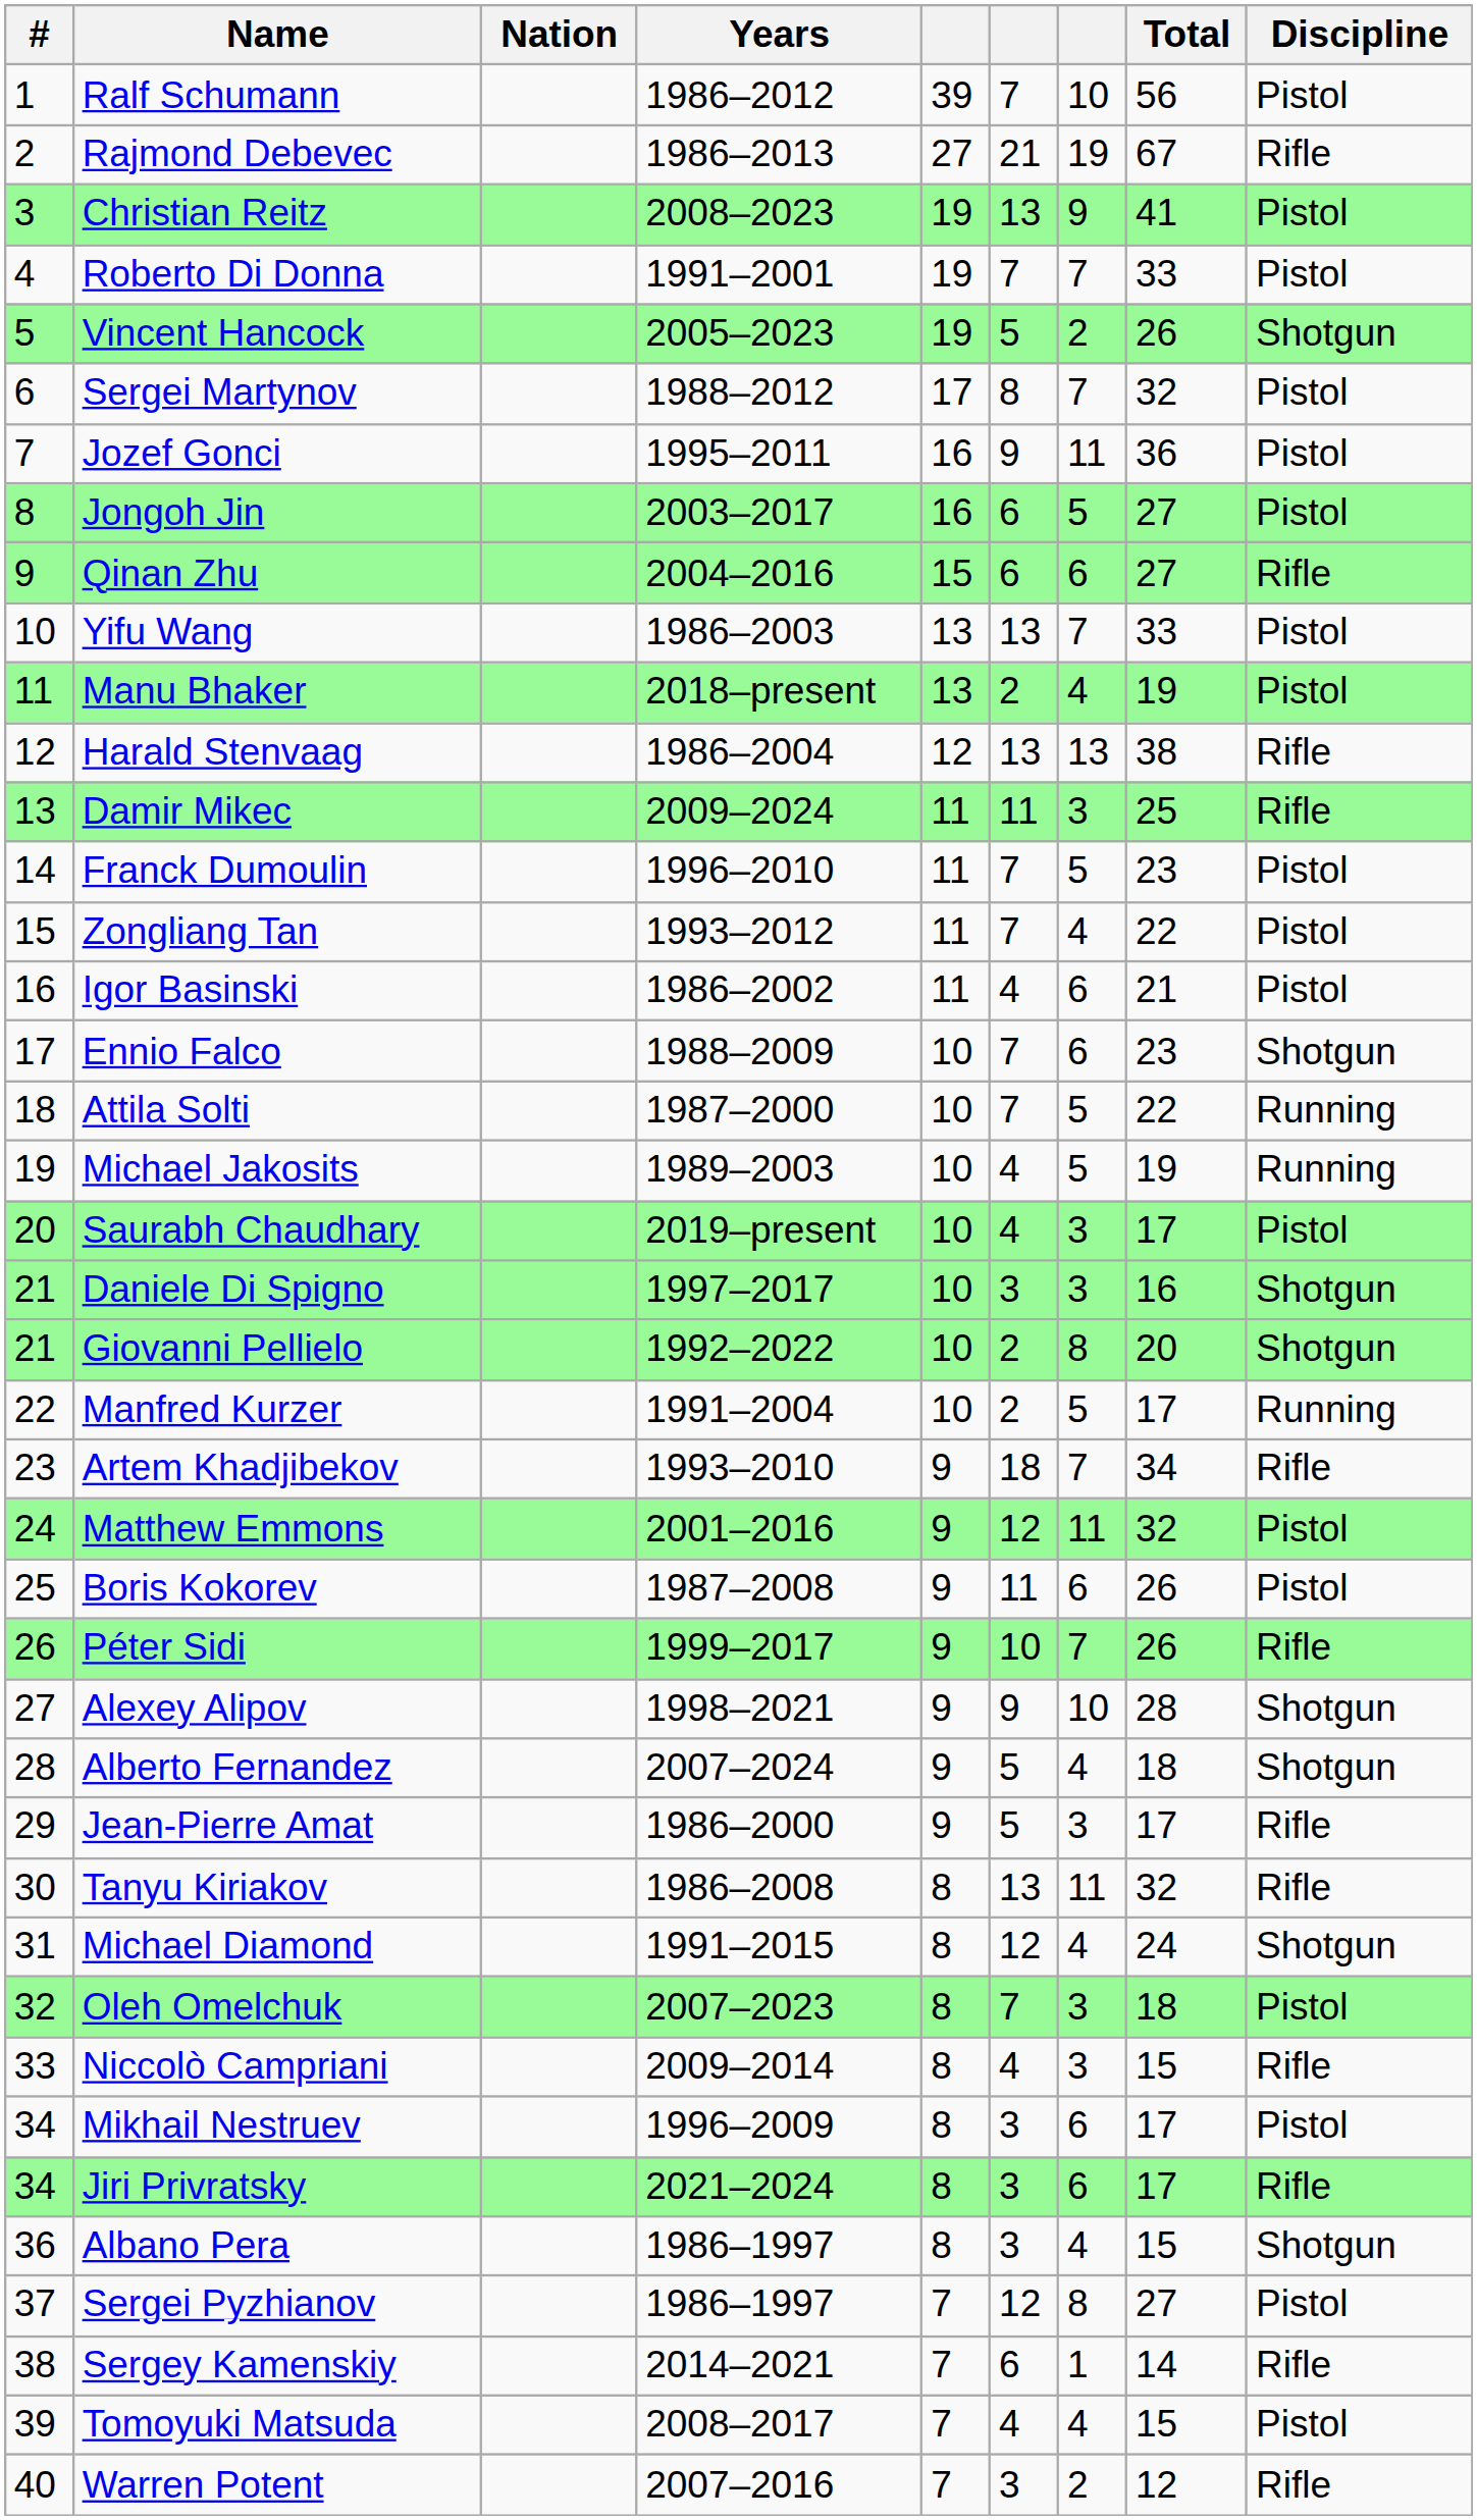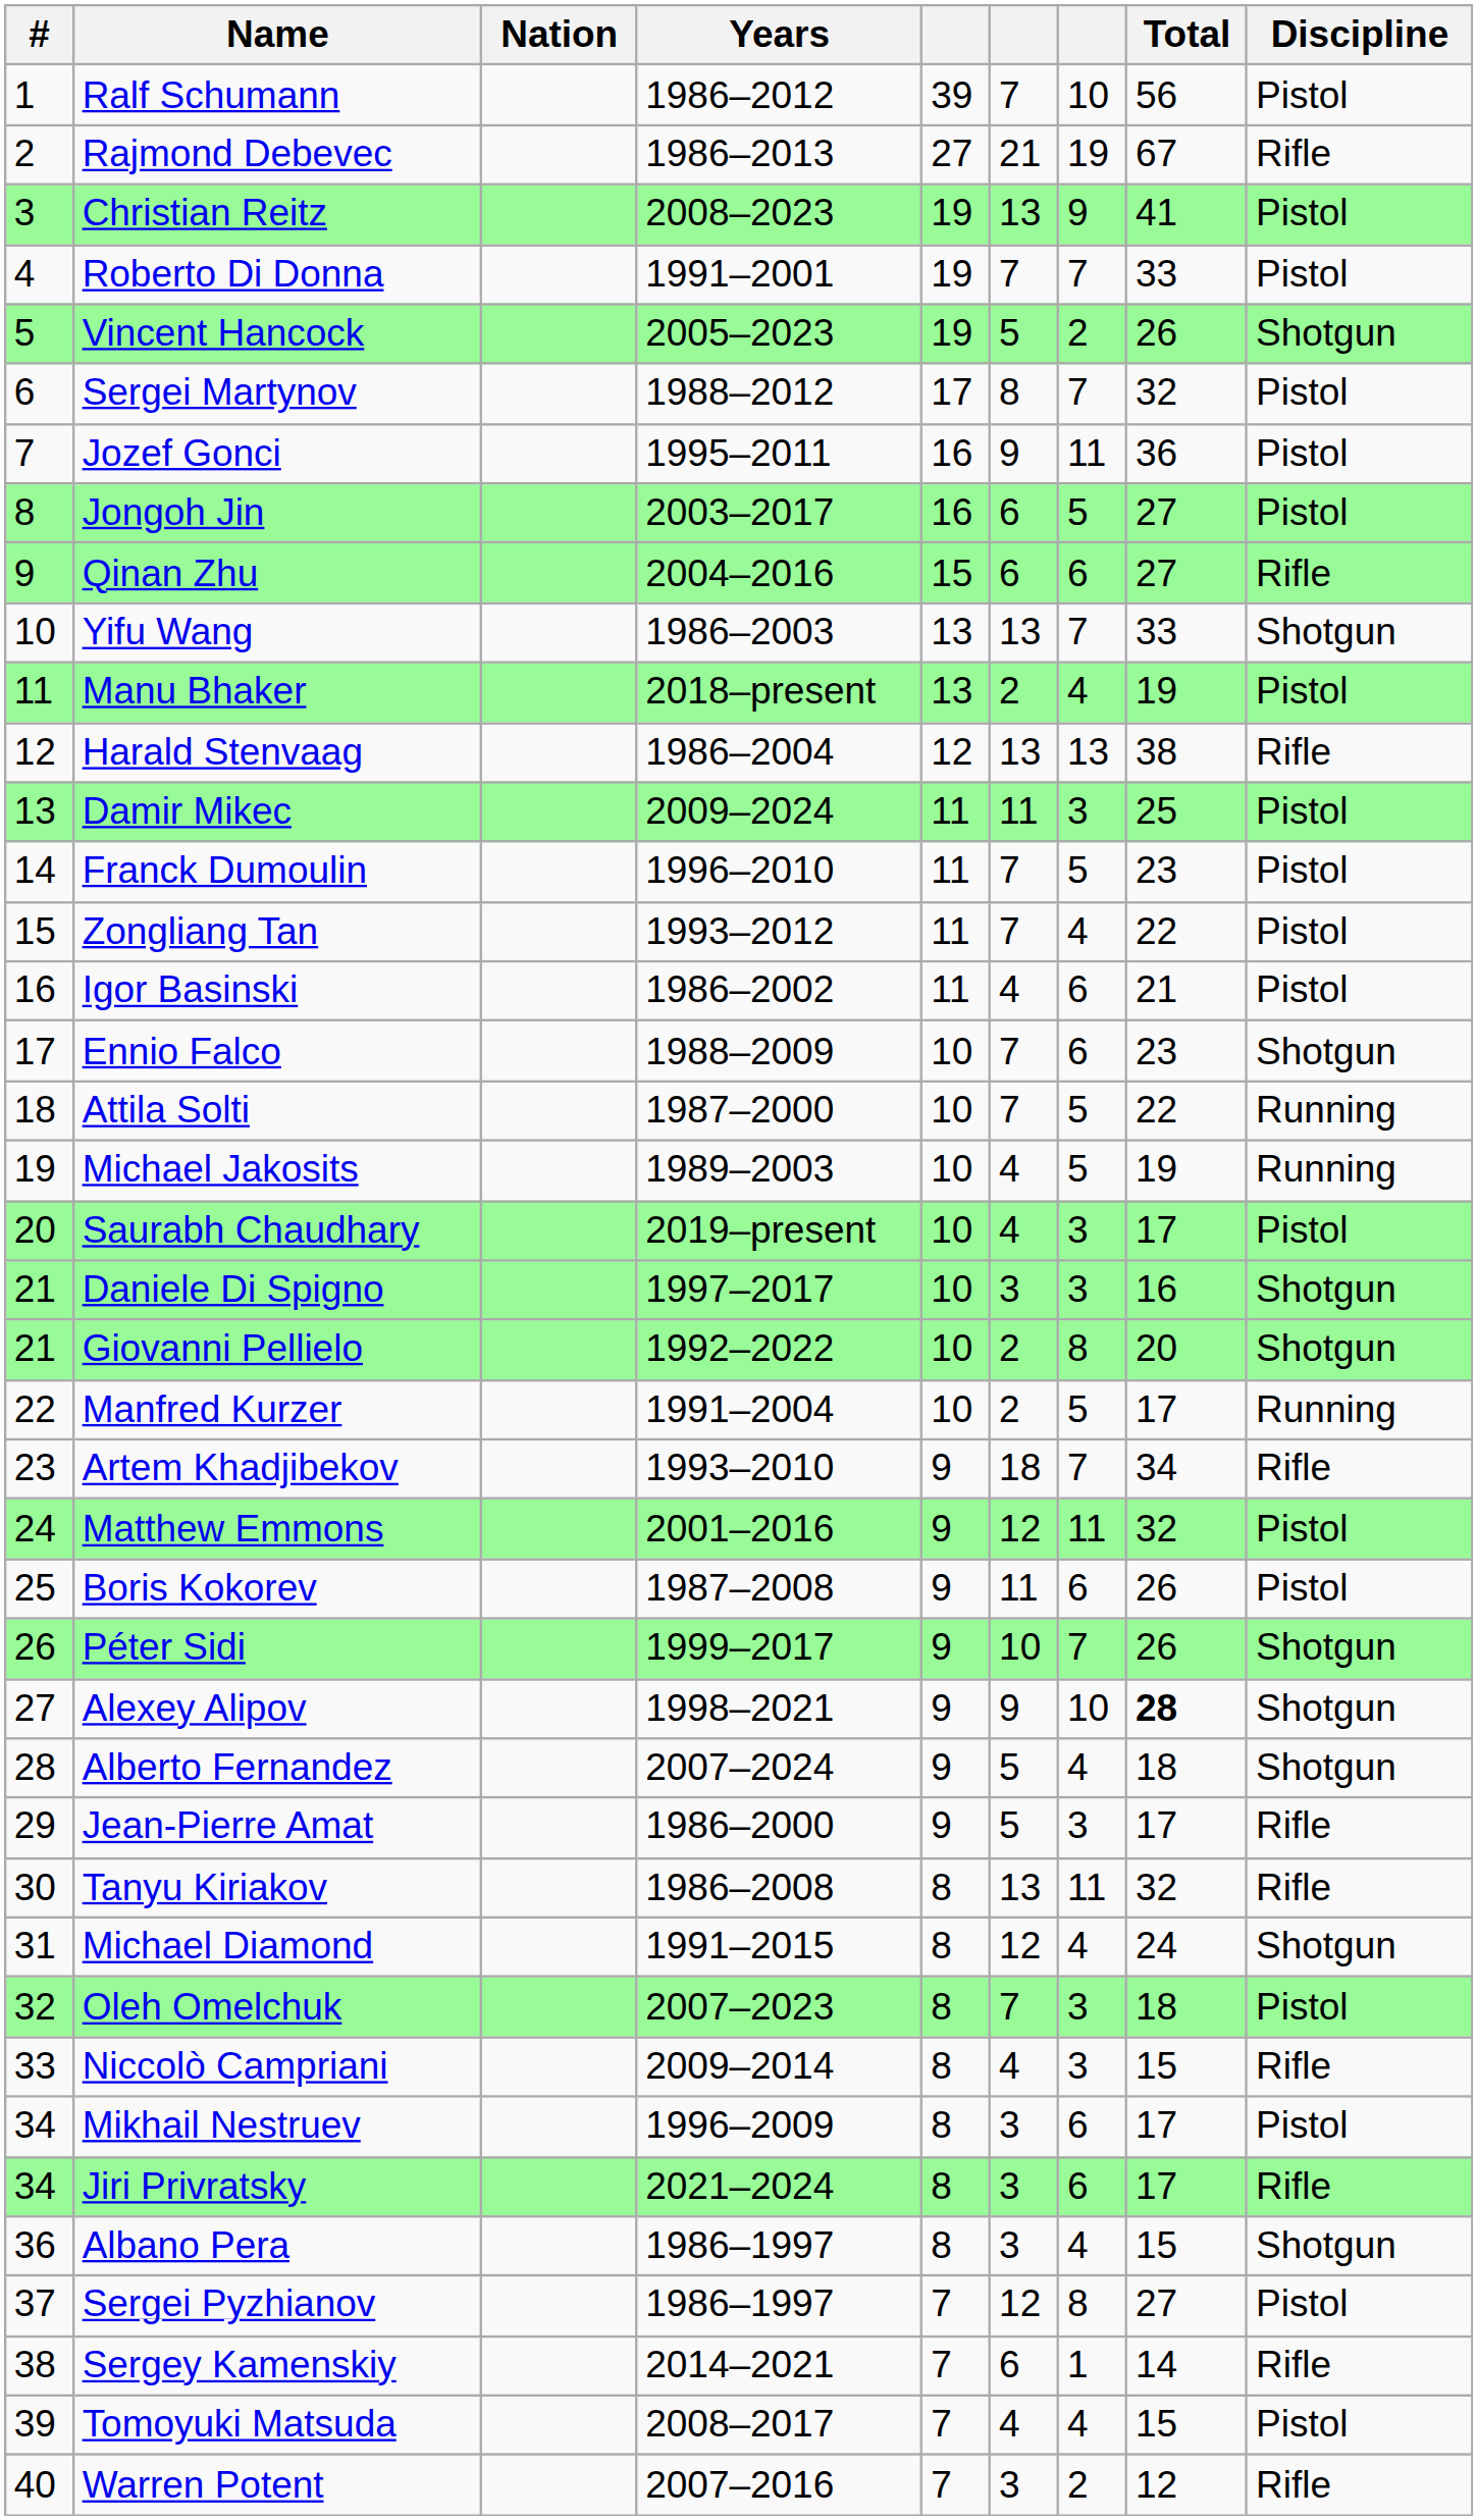 <table class="wikitable sortable" style="font-size: 100%" width="100%">
 <tr>
 <th>#</th>
 <th>Name</th>
 <th>Nation</th>
 <th>Years</th>
 <th></th>
 <th></th>
 <th></th>
 <th>Total</th>
 <th>Discipline</th>
 </tr>
 <tr>
 <td>1</td>
 <td align=left><a href='#'>Ralf Schumann</a></td>
 <td align=left> </td>
 <td>1986–2012</td>
 <td>39</td>
 <td>7</td>
 <td>10</td>
 <td>56</td>
 <td>Pistol</td>
 </tr>
 <tr>
 <td>2</td>
 <td align=left><a href='#'>Rajmond Debevec</a></td>
 <td align=left> </td>
 <td>1986–2013</td>
 <td>27</td>
 <td>21</td>
 <td>19</td>
 <td>67</td>
 <td>Rifle</td>
 </tr>
 <tr bgcolor=palegreen>
 <td>3</td>
 <td align=left><a href='#'>Christian Reitz</a></td>
 <td align=left></td>
 <td>2008–2023</td>
 <td>19</td>
 <td>13</td>
 <td>9</td>
 <td>41</td>
 <td>Pistol</td>
 </tr>
 <tr>
 <td>4</td>
 <td align=left><a href='#'>Roberto Di Donna</a></td>
 <td align=left></td>
 <td>1991–2001</td>
 <td>19</td>
 <td>7</td>
 <td>7</td>
 <td>33</td>
 <td>Pistol</td>
 </tr>
 <tr bgcolor=palegreen>
 <td>5</td>
 <td align=left><a href='#'>Vincent Hancock</a></td>
 <td align=left></td>
 <td>2005–2023</td>
 <td>19</td>
 <td>5</td>
 <td>2</td>
 <td>26</td>
 <td>Shotgun</td>
 </tr>
 <tr>
 <td>6</td>
 <td align=left><a href='#'>Sergei Martynov</a></td>
 <td align=left> </td>
 <td>1988–2012</td>
 <td>17</td>
 <td>8</td>
 <td>7</td>
 <td>32</td>
 <td>Pistol</td>
 </tr>
 <tr>
 <td>7</td>
 <td align=left><a href='#'>Jozef Gonci</a></td>
 <td align=left></td>
 <td>1995–2011</td>
 <td>16</td>
 <td>9</td>
 <td>11</td>
 <td>36</td>
 <td>Pistol</td>
 </tr>
 <tr bgcolor=palegreen>
 <td>8</td>
 <td align=left><a href='#'>Jongoh Jin</a></td>
 <td align=left></td>
 <td>2003–2017</td>
 <td>16</td>
 <td>6</td>
 <td>5</td>
 <td>27</td>
 <td>Pistol</td>
 </tr>
 <tr bgcolor=palegreen>
 <td>9</td>
 <td align=left><a href='#'>Qinan Zhu</a></td>
 <td align=left></td>
 <td>2004–2016</td>
 <td>15</td>
 <td>6</td>
 <td>6</td>
 <td>27</td>
 <td>Rifle</td>
 </tr>
 <tr>
 <td>10</td>
 <td align=left><a href='#'>Yifu Wang</a></td>
 <td align=left></td>
 <td>1986–2003</td>
 <td>13</td>
 <td>13</td>
 <td>7</td>
 <td>33</td>
-<td>Pistol</td>
+<td>Shotgun</td>
 </tr>
 <tr bgcolor=palegreen>
 <td>11</td>
 <td align=left><a href='#'>Manu Bhaker</a></td>
 <td align=left></td>
 <td>2018–present</td>
 <td>13</td>
 <td>2</td>
 <td>4</td>
 <td>19</td>
 <td>Pistol</td>
 </tr>
 <tr>
 <td>12</td>
 <td align=left><a href='#'>Harald Stenvaag</a></td>
 <td align=left></td>
 <td>1986–2004</td>
 <td>12</td>
 <td>13</td>
 <td>13</td>
 <td>38</td>
 <td>Rifle</td>
 </tr>
 <tr bgcolor=palegreen>
 <td>13</td>
 <td align=left><a href='#'>Damir Mikec</a></td>
 <td align=left></td>
 <td>2009–2024</td>
 <td>11</td>
 <td>11</td>
 <td>3</td>
 <td>25</td>
-<td>Rifle</td>
+<td>Pistol</td>
 </tr>
 <tr>
 <td>14</td>
 <td align=left><a href='#'>Franck Dumoulin</a></td>
 <td align=left></td>
 <td>1996–2010</td>
 <td>11</td>
 <td>7</td>
 <td>5</td>
 <td>23</td>
 <td>Pistol</td>
 </tr>
 <tr>
 <td>15</td>
 <td align=left><a href='#'>Zongliang Tan</a></td>
 <td align=left></td>
 <td>1993–2012</td>
 <td>11</td>
 <td>7</td>
 <td>4</td>
 <td>22</td>
 <td>Pistol</td>
 </tr>
 <tr>
 <td>16</td>
 <td align=left><a href='#'>Igor Basinski</a></td>
 <td align=left> </td>
 <td>1986–2002</td>
 <td>11</td>
 <td>4</td>
 <td>6</td>
 <td>21</td>
 <td>Pistol</td>
 </tr>
 <tr>
 <td>17</td>
 <td align=left><a href='#'>Ennio Falco</a></td>
 <td align=left></td>
 <td>1988–2009</td>
 <td>10</td>
 <td>7</td>
 <td>6</td>
 <td>23</td>
 <td>Shotgun</td>
 </tr>
 <tr>
 <td>18</td>
 <td align=left><a href='#'>Attila Solti</a></td>
 <td align=left> </td>
 <td>1987–2000</td>
 <td>10</td>
 <td>7</td>
 <td>5</td>
 <td>22</td>
 <td>Running</td>
 </tr>
 <tr>
 <td>19</td>
 <td align=left><a href='#'>Michael Jakosits</a></td>
 <td align=left> </td>
 <td>1989–2003</td>
 <td>10</td>
 <td>4</td>
 <td>5</td>
 <td>19</td>
 <td>Running</td>
 </tr>
 <tr bgcolor=palegreen>
 <td>20</td>
 <td align=left><a href='#'>Saurabh Chaudhary</a></td>
 <td align=left></td>
 <td>2019–present</td>
 <td>10</td>
 <td>4</td>
 <td>3</td>
 <td>17</td>
 <td>Pistol</td>
 </tr>
 <tr bgcolor=palegreen>
 <td>21</td>
 <td align=left><a href='#'>Daniele Di Spigno</a></td>
 <td align=left></td>
 <td>1997–2017</td>
 <td>10</td>
 <td>3</td>
 <td>3</td>
 <td>16</td>
 <td>Shotgun</td>
 </tr>
 <tr bgcolor=palegreen>
 <td>21</td>
 <td align=left><a href='#'>Giovanni Pellielo</a></td>
 <td align=left></td>
 <td>1992–2022</td>
 <td>10</td>
 <td>2</td>
 <td>8</td>
 <td>20</td>
 <td>Shotgun</td>
 </tr>
 <tr>
 <td>22</td>
 <td align=left><a href='#'>Manfred Kurzer</a></td>
 <td align=left></td>
 <td>1991–2004</td>
 <td>10</td>
 <td>2</td>
 <td>5</td>
 <td>17</td>
 <td>Running</td>
 </tr>
 <tr>
 <td>23</td>
 <td align=left><a href='#'>Artem Khadjibekov</a></td>
 <td align=left></td>
 <td>1993–2010</td>
 <td>9</td>
 <td>18</td>
 <td>7</td>
 <td>34</td>
 <td>Rifle</td>
 </tr>
 <tr bgcolor=palegreen>
 <td>24</td>
 <td align=left><a href='#'>Matthew Emmons</a></td>
 <td align=left></td>
 <td>2001–2016</td>
 <td>9</td>
 <td>12</td>
 <td>11</td>
 <td>32</td>
 <td>Pistol</td>
 </tr>
 <tr>
 <td>25</td>
 <td align=left><a href='#'>Boris Kokorev</a></td>
 <td align=left>  </td>
 <td>1987–2008</td>
 <td>9</td>
 <td>11</td>
 <td>6</td>
 <td>26</td>
 <td>Pistol</td>
 </tr>
 <tr bgcolor=palegreen>
 <td>26</td>
 <td align=left><a href='#'>Péter Sidi</a></td>
 <td align=left></td>
 <td>1999–2017</td>
 <td>9</td>
 <td>10</td>
 <td>7</td>
 <td>26</td>
-<td>Rifle</td>
+<td>Shotgun</td>
 </tr>
 <tr>
 <td>27</td>
 <td align=left><a href='#'>Alexey Alipov</a></td>
 <td align=left></td>
 <td>1998–2021</td>
 <td>9</td>
 <td>9</td>
 <td>10</td>
-<td>28</td>
+<td><strong>28</strong></td>
 <td>Shotgun</td>
 </tr>
 <tr>
 <td>28</td>
 <td align=left><a href='#'>Alberto Fernandez</a></td>
 <td align=left></td>
 <td>2007–2024</td>
 <td>9</td>
 <td>5</td>
 <td>4</td>
 <td>18</td>
 <td>Shotgun</td>
 </tr>
 <tr>
 <td>29</td>
 <td align=left><a href='#'>Jean-Pierre Amat</a></td>
 <td align=left></td>
 <td>1986–2000</td>
 <td>9</td>
 <td>5</td>
 <td>3</td>
 <td>17</td>
 <td>Rifle</td>
 </tr>
 <tr>
 <td>30</td>
 <td align=left><a href='#'>Tanyu Kiriakov</a></td>
 <td align=left></td>
 <td>1986–2008</td>
 <td>8</td>
 <td>13</td>
 <td>11</td>
 <td>32</td>
 <td>Rifle</td>
 </tr>
 <tr>
 <td>31</td>
 <td align=left><a href='#'>Michael Diamond</a></td>
 <td align=left></td>
 <td>1991–2015</td>
 <td>8</td>
 <td>12</td>
 <td>4</td>
 <td>24</td>
 <td>Shotgun</td>
 </tr>
 <tr bgcolor=palegreen>
 <td>32</td>
 <td align=left><a href='#'>Oleh Omelchuk</a></td>
 <td align=left></td>
 <td>2007–2023</td>
 <td>8</td>
 <td>7</td>
 <td>3</td>
 <td>18</td>
 <td>Pistol</td>
 </tr>
 <tr>
 <td>33</td>
 <td align=left><a href='#'>Niccolò Campriani</a></td>
 <td align=left></td>
 <td>2009–2014</td>
 <td>8</td>
 <td>4</td>
 <td>3</td>
 <td>15</td>
 <td>Rifle</td>
 </tr>
 <tr>
 <td>34</td>
 <td align=left><a href='#'>Mikhail Nestruev</a></td>
 <td align=left></td>
 <td>1996–2009</td>
 <td>8</td>
 <td>3</td>
 <td>6</td>
 <td>17</td>
 <td>Pistol</td>
 </tr>
 <tr bgcolor=palegreen>
 <td>34</td>
 <td align=left><a href='#'>Jiri Privratsky</a></td>
 <td align=left></td>
 <td>2021–2024</td>
 <td>8</td>
 <td>3</td>
 <td>6</td>
 <td>17</td>
 <td>Rifle</td>
 </tr>
 <tr>
 <td>36</td>
 <td align=left><a href='#'>Albano Pera</a></td>
 <td align=left></td>
 <td>1986–1997</td>
 <td>8</td>
 <td>3</td>
 <td>4</td>
 <td>15</td>
 <td>Shotgun</td>
 </tr>
 <tr>
 <td>37</td>
 <td align=left><a href='#'>Sergei Pyzhianov</a></td>
 <td align=left>  </td>
 <td>1986–1997</td>
 <td>7</td>
 <td>12</td>
 <td>8</td>
 <td>27</td>
 <td>Pistol</td>
 </tr>
 <tr>
 <td>38</td>
 <td align=left><a href='#'>Sergey Kamenskiy</a></td>
 <td align=left></td>
 <td>2014–2021</td>
 <td>7</td>
 <td>6</td>
 <td>1</td>
 <td>14</td>
 <td>Rifle</td>
 </tr>
 <tr>
 <td>39</td>
 <td align=left><a href='#'>Tomoyuki Matsuda</a></td>
 <td align=left></td>
 <td>2008–2017</td>
 <td>7</td>
 <td>4</td>
 <td>4</td>
 <td>15</td>
 <td>Pistol</td>
 </tr>
 <tr>
 <td>40</td>
 <td align=left><a href='#'>Warren Potent</a></td>
 <td align=left></td>
 <td>2007–2016</td>
 <td>7</td>
 <td>3</td>
 <td>2</td>
 <td>12</td>
 <td>Rifle</td>
 </tr>
 </table>
